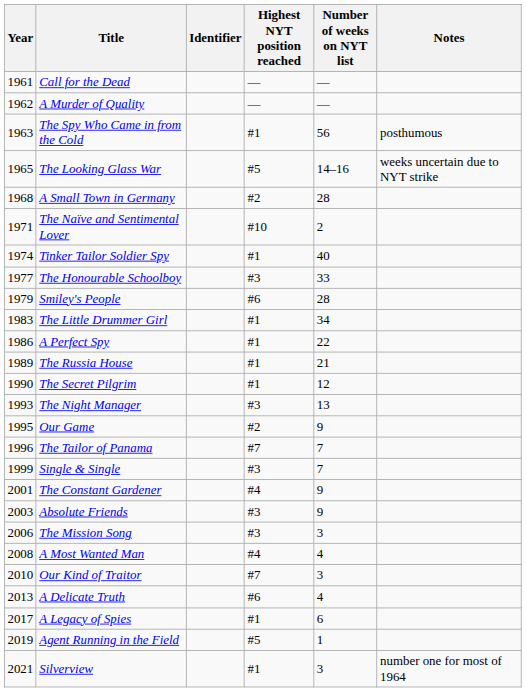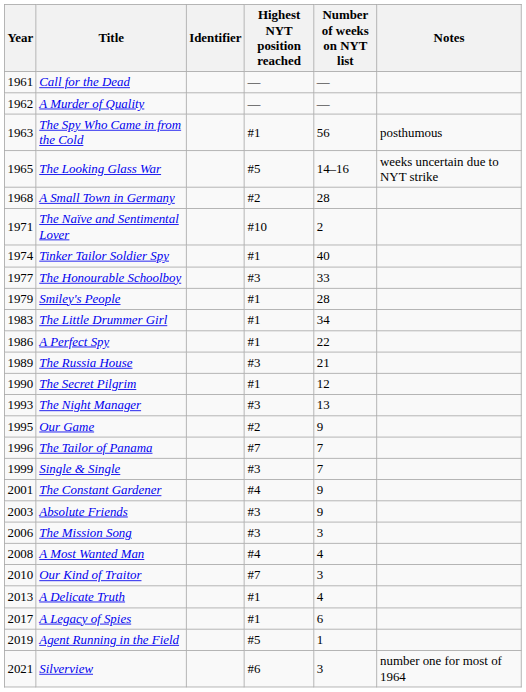 <table class="wikitable" style="font-size: 95%;">
 <tr>
 <th>Year</th>
 <th>Title</th>
 <th>Identifier</th>
 <th>Highest<br>NYT position<br>reached</th>
 <th>Number<br>of weeks<br>on NYT list</th>
 <th>Notes</th>
 </tr>
 <tr>
 <td>1961</td>
 <td><em><a href='#'>Call for the Dead</a></em></td>
 <td></td>
 <td>—</td>
 <td>—</td>
 <td></td>
 </tr>
 <tr>
 <td>1962</td>
 <td><em><a href='#'>A Murder of Quality</a></em></td>
 <td></td>
 <td>—</td>
 <td>—</td>
 <td></td>
 </tr>
 <tr>
 <td>1963</td>
 <td><em><a href='#'>The Spy Who Came in from the Cold</a></em></td>
 <td></td>
 <td>#1</td>
 <td>56</td>
 <td>posthumous</td>
 </tr>
 <tr>
 <td>1965</td>
 <td><em><a href='#'>The Looking Glass War</a></em></td>
 <td></td>
 <td>#5</td>
 <td>14–16</td>
 <td>weeks uncertain due to NYT strike</td>
 </tr>
 <tr>
 <td>1968</td>
 <td><em><a href='#'>A Small Town in Germany</a></em></td>
 <td></td>
 <td>#2</td>
 <td>28</td>
 <td></td>
 </tr>
 <tr>
 <td>1971</td>
 <td><em><a href='#'>The Naïve and Sentimental Lover</a></em></td>
 <td></td>
 <td>#10</td>
 <td>2</td>
 <td></td>
 </tr>
 <tr>
 <td>1974</td>
 <td><em><a href='#'>Tinker Tailor Soldier Spy</a></em></td>
 <td></td>
 <td>#1</td>
 <td>40</td>
 <td></td>
 </tr>
 <tr>
 <td>1977</td>
 <td><em><a href='#'>The Honourable Schoolboy</a></em></td>
 <td></td>
 <td>#3</td>
 <td>33</td>
 <td></td>
 </tr>
 <tr>
 <td>1979</td>
 <td><em><a href='#'>Smiley's People</a></em></td>
 <td></td>
-<td>#6</td>
+<td>#1</td>
 <td>28</td>
 <td></td>
 </tr>
 <tr>
 <td>1983</td>
 <td><em><a href='#'>The Little Drummer Girl</a></em></td>
 <td></td>
 <td>#1</td>
 <td>34</td>
 <td></td>
 </tr>
 <tr>
 <td>1986</td>
 <td><em><a href='#'>A Perfect Spy</a></em></td>
 <td></td>
 <td>#1</td>
 <td>22</td>
 <td></td>
 </tr>
 <tr>
 <td>1989</td>
 <td><em><a href='#'>The Russia House</a></em></td>
 <td></td>
-<td>#1</td>
+<td>#3</td>
 <td>21</td>
 <td></td>
 </tr>
 <tr>
 <td>1990</td>
 <td><em><a href='#'>The Secret Pilgrim</a></em></td>
 <td></td>
 <td>#1</td>
 <td>12</td>
 <td></td>
 </tr>
 <tr>
 <td>1993</td>
 <td><em><a href='#'>The Night Manager</a></em></td>
 <td></td>
 <td>#3</td>
 <td>13</td>
 <td></td>
 </tr>
 <tr>
 <td>1995</td>
 <td><em><a href='#'>Our Game</a></em></td>
 <td></td>
 <td>#2</td>
 <td>9</td>
 <td></td>
 </tr>
 <tr>
 <td>1996</td>
 <td><em><a href='#'>The Tailor of Panama</a></em></td>
 <td></td>
 <td>#7</td>
 <td>7</td>
 <td></td>
 </tr>
 <tr>
 <td>1999</td>
 <td><em><a href='#'>Single & Single</a></em></td>
 <td></td>
 <td>#3</td>
 <td>7</td>
 <td></td>
 </tr>
 <tr>
 <td>2001</td>
 <td><em><a href='#'>The Constant Gardener</a></em></td>
 <td></td>
 <td>#4</td>
 <td>9</td>
 <td></td>
 </tr>
 <tr>
 <td>2003</td>
 <td><em><a href='#'>Absolute Friends</a></em></td>
 <td></td>
 <td>#3</td>
 <td>9</td>
 <td></td>
 </tr>
 <tr>
 <td>2006</td>
 <td><em><a href='#'>The Mission Song</a></em></td>
 <td></td>
 <td>#3</td>
 <td>3</td>
 <td></td>
 </tr>
 <tr>
 <td>2008</td>
 <td><em><a href='#'>A Most Wanted Man</a></em></td>
 <td></td>
 <td>#4</td>
 <td>4</td>
 <td></td>
 </tr>
 <tr>
 <td>2010</td>
 <td><em><a href='#'>Our Kind of Traitor</a></em></td>
 <td></td>
 <td>#7</td>
 <td>3</td>
 <td></td>
 </tr>
 <tr>
 <td>2013</td>
 <td><em><a href='#'>A Delicate Truth</a></em></td>
 <td></td>
-<td>#6</td>
+<td>#1</td>
 <td>4</td>
 <td></td>
 </tr>
 <tr>
 <td>2017</td>
 <td><em><a href='#'>A Legacy of Spies</a></em></td>
 <td></td>
 <td>#1</td>
 <td>6</td>
 <td></td>
 </tr>
 <tr>
 <td>2019</td>
 <td><em><a href='#'>Agent Running in the Field</a></em></td>
 <td></td>
 <td>#5</td>
 <td>1</td>
 <td></td>
 </tr>
 <tr>
 <td>2021</td>
 <td><em><a href='#'>Silverview</a></em></td>
 <td></td>
-<td>#1</td>
+<td>#6</td>
 <td>3</td>
 <td>number one for most of 1964</td>
 </tr>
 </table>
